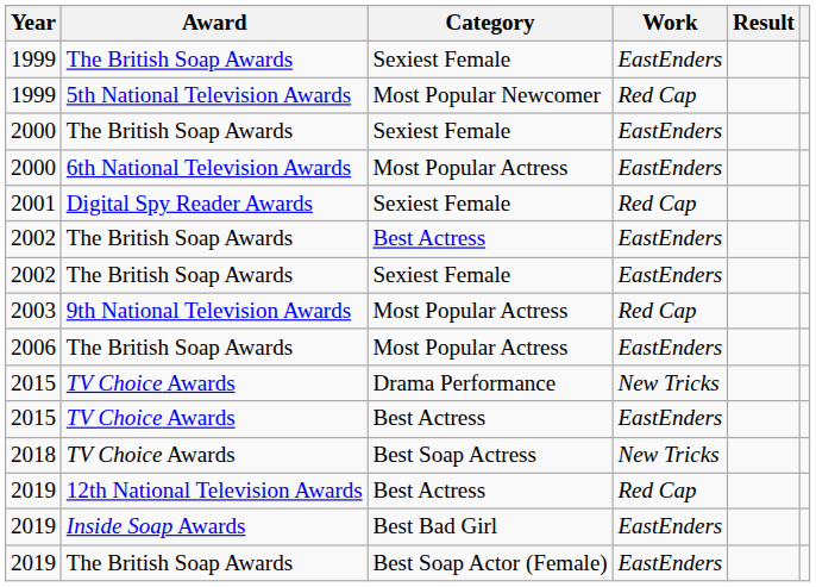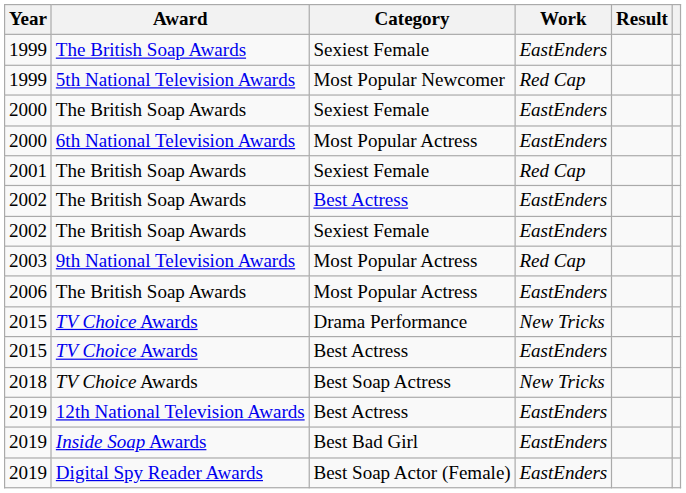 <table class="wikitable sortable">
 <tr>
 <th>Year</th>
 <th>Award</th>
 <th>Category</th>
 <th>Work</th>
 <th>Result</th>
 <th scope=col class=unsortable></th>
 </tr>
 <tr>
 <td>1999</td>
 <td><a href='#'>The British Soap Awards</a></td>
 <td>Sexiest Female</td>
 <td><em>EastEnders</em></td>
 <td></td>
 <td align="center"></td>
 </tr>
 <tr>
 <td>1999</td>
 <td><a href='#'>5th National Television Awards</a></td>
 <td>Most Popular Newcomer</td>
 <td><em>Red Cap</em></td>
 <td></td>
 <td align="center"></td>
 </tr>
 <tr>
 <td>2000</td>
 <td>The British Soap Awards</td>
 <td>Sexiest Female</td>
 <td><em>EastEnders</em></td>
 <td></td>
 <td align="center"></td>
 </tr>
 <tr>
 <td>2000</td>
 <td><a href='#'>6th National Television Awards</a></td>
 <td>Most Popular Actress</td>
 <td><em>EastEnders</em></td>
 <td></td>
 <td align="center"></td>
 </tr>
 <tr>
 <td>2001</td>
-<td><a href='#'>Digital Spy Reader Awards</a></td>
+<td>The British Soap Awards</td>
 <td>Sexiest Female</td>
 <td><em>Red Cap</em></td>
 <td></td>
 <td align="center"></td>
 </tr>
 <tr>
 <td>2002</td>
 <td>The British Soap Awards</td>
 <td><a href='#'>Best Actress</a></td>
 <td><em>EastEnders</em></td>
 <td></td>
 <td align="center"></td>
 </tr>
 <tr>
 <td>2002</td>
 <td>The British Soap Awards</td>
 <td>Sexiest Female</td>
 <td><em>EastEnders</em></td>
 <td></td>
 <td align="center"></td>
 </tr>
 <tr>
 <td>2003</td>
 <td><a href='#'>9th National Television Awards</a></td>
 <td>Most Popular Actress</td>
 <td><em>Red Cap</em></td>
 <td></td>
 <td align="center"></td>
 </tr>
 <tr>
 <td>2006</td>
 <td>The British Soap Awards</td>
 <td>Most Popular Actress</td>
 <td><em>EastEnders</em></td>
 <td></td>
 <td align="center"></td>
 </tr>
 <tr>
 <td>2015</td>
 <td><a href='#'><em>TV Choice</em> Awards</a></td>
 <td>Drama Performance</td>
 <td><em>New Tricks</em></td>
 <td></td>
 <td align="center"></td>
 </tr>
 <tr>
 <td>2015</td>
 <td><a href='#'><em>TV Choice</em> Awards</a></td>
 <td>Best Actress</td>
 <td><em>EastEnders</em></td>
 <td></td>
 <td align="center"></td>
 </tr>
 <tr>
 <td>2018</td>
 <td><em>TV Choice</em> Awards</td>
 <td>Best Soap Actress</td>
 <td><em>New Tricks</em></td>
 <td></td>
 <td align="center"></td>
 </tr>
 <tr>
 <td>2019</td>
 <td><a href='#'>12th National Television Awards</a></td>
 <td>Best Actress</td>
-<td><em>Red Cap</em></td>
+<td><em>EastEnders</em></td>
 <td></td>
 <td align="center"></td>
 </tr>
 <tr>
 <td>2019</td>
 <td><a href='#'><em>Inside Soap</em> Awards</a></td>
 <td>Best Bad Girl</td>
 <td><em>EastEnders</em></td>
 <td></td>
 <td align="center"></td>
 </tr>
 <tr>
 <td>2019</td>
-<td>The British Soap Awards</td>
+<td><a href='#'>Digital Spy Reader Awards</a></td>
 <td>Best Soap Actor (Female)</td>
 <td><em>EastEnders</em></td>
 <td></td>
 <td align="center"></td>
 </tr>
 </table>
